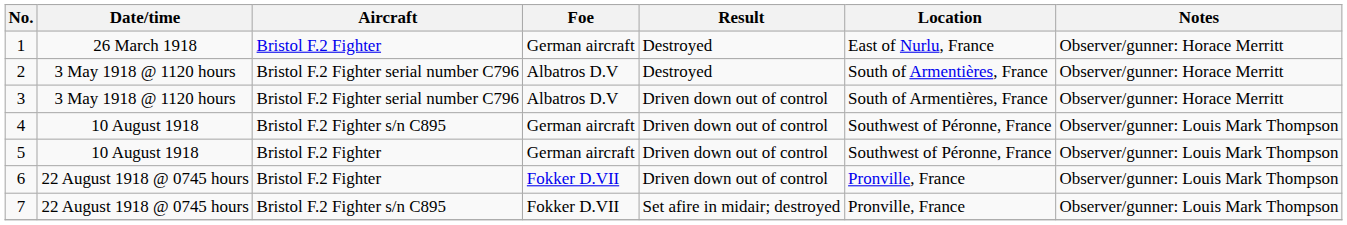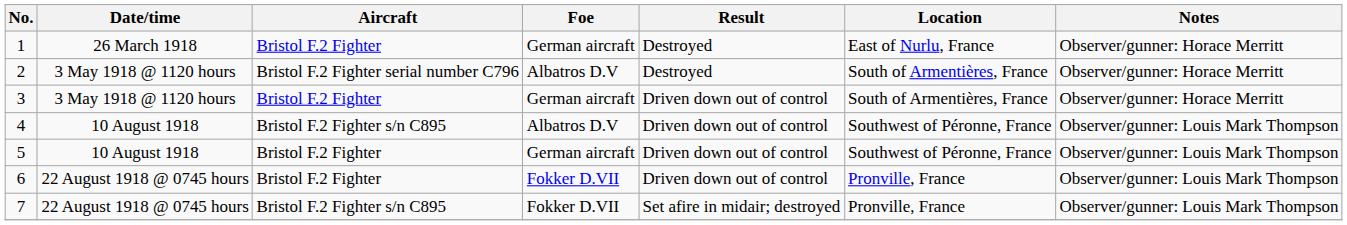 <table class="wikitable" border="1" style="margin: 1em auto 1em auto">
 <tr>
 <th>No.</th>
 <th>Date/time</th>
 <th>Aircraft</th>
 <th>Foe</th>
 <th>Result</th>
 <th>Location</th>
 <th>Notes</th>
 </tr>
 <tr>
 <td align="center">1</td>
 <td align="center">26 March 1918</td>
 <td><a href='#'>Bristol F.2 Fighter</a></td>
 <td>German aircraft</td>
 <td>Destroyed</td>
 <td>East of <a href='#'>Nurlu</a>, France</td>
 <td>Observer/gunner: Horace Merritt</td>
 </tr>
 <tr>
 <td align="center">2</td>
 <td align="center">3 May 1918 @ 1120 hours</td>
 <td>Bristol F.2 Fighter serial number C796</td>
 <td>Albatros D.V</td>
 <td>Destroyed</td>
 <td>South of <a href='#'>Armentières</a>, France</td>
 <td>Observer/gunner: Horace Merritt</td>
 </tr>
 <tr>
 <td align="center">3</td>
 <td align="center">3 May 1918 @ 1120 hours</td>
-<td>Bristol F.2 Fighter serial number C796</td>
-<td>Albatros D.V</td>
+<td><a href='#'>Bristol F.2 Fighter</a></td>
+<td>German aircraft</td>
 <td>Driven down out of control</td>
 <td>South of Armentières, France</td>
 <td>Observer/gunner: Horace Merritt</td>
 </tr>
 <tr>
 <td align="center">4</td>
 <td align="center">10 August 1918</td>
 <td>Bristol F.2 Fighter s/n C895</td>
-<td>German aircraft</td>
+<td>Albatros D.V</td>
 <td>Driven down out of control</td>
 <td>Southwest of Péronne, France</td>
 <td>Observer/gunner: Louis Mark Thompson</td>
 </tr>
 <tr>
 <td align="center">5</td>
 <td align="center">10 August 1918</td>
 <td>Bristol F.2 Fighter</td>
 <td>German aircraft</td>
 <td>Driven down out of control</td>
 <td>Southwest of Péronne, France</td>
 <td>Observer/gunner: Louis Mark Thompson</td>
 </tr>
 <tr>
 <td align="center">6</td>
 <td align="center">22 August 1918 @ 0745 hours</td>
 <td>Bristol F.2 Fighter</td>
 <td><a href='#'>Fokker D.VII</a></td>
 <td>Driven down out of control</td>
 <td><a href='#'>Pronville</a>, France</td>
 <td>Observer/gunner: Louis Mark Thompson</td>
 </tr>
 <tr>
 <td align="center">7</td>
 <td align="center">22 August 1918 @ 0745 hours</td>
 <td>Bristol F.2 Fighter s/n C895</td>
 <td>Fokker D.VII</td>
 <td>Set afire in midair; destroyed</td>
 <td>Pronville, France</td>
 <td>Observer/gunner: Louis Mark Thompson</td>
 </tr>
 <tr>
 </tr>
 </table>
